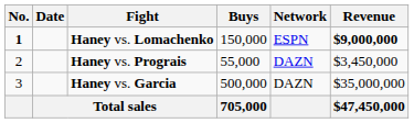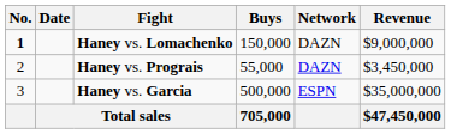 <table class="wikitable sortable">
 <tr>
 <th>No.</th>
 <th>Date</th>
 <th>Fight</th>
 <th>Buys</th>
 <th>Network</th>
 <th>Revenue</th>
 </tr>
 <tr>
 <td align=center><strong>1</strong></td>
 <td></td>
 <td><strong>Haney</strong> vs. <strong>Lomachenko</strong></td>
 <td>150,000</td>
-<td><a href='#'>ESPN</a></td>
-<td><strong>$9,000,000</strong></td>
+<td>DAZN</td>
+<td>$9,000,000</td>
 </tr>
 <tr>
 <td align=center>2</td>
 <td></td>
 <td><strong>Haney</strong> vs. <strong>Prograis</strong></td>
 <td>55,000</td>
 <td><a href='#'>DAZN</a></td>
 <td>$3,450,000</td>
 </tr>
 <tr>
 <td align=center>3</td>
 <td></td>
 <td><strong>Haney</strong> vs. <strong>Garcia</strong></td>
 <td>500,000</td>
-<td>DAZN</td>
+<td><a href='#'>ESPN</a></td>
 <td>$35,000,000</td>
 </tr>
 <tr>
 <th></th>
 <th colspan="2">Total sales</th>
 <th>705,000</th>
 <th></th>
 <th>$47,450,000</th>
 </tr>
 </table>
